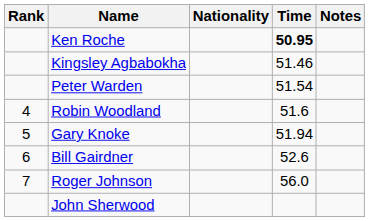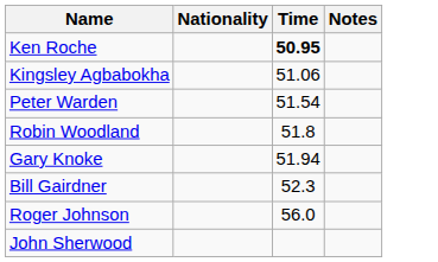 <table class="wikitable sortable" style=" text-align:center">
 <tr>
-<th scope="col">Rank</th>
 <th scope="col">Name</th>
 <th scope="col">Nationality</th>
 <th scope="col">Time</th>
 <th scope="col">Notes</th>
 </tr>
 <tr>
-<td></td>
 <td align=left><a href='#'>Ken Roche</a></td>
 <td align=left></td>
 <td><strong>50.95</strong></td>
 <td></td>
 </tr>
 <tr>
-<td></td>
 <td align=left><a href='#'>Kingsley Agbabokha</a></td>
 <td align=left></td>
-<td>51.46</td>
+<td>51.06</td>
 <td></td>
 </tr>
 <tr>
-<td></td>
 <td align=left><a href='#'>Peter Warden</a></td>
 <td align=left></td>
 <td>51.54</td>
 <td></td>
 </tr>
 <tr>
-<td>4</td>
 <td align=left><a href='#'>Robin Woodland</a></td>
 <td align=left></td>
-<td>51.6</td>
+<td>51.8</td>
 <td></td>
 </tr>
 <tr>
-<td>5</td>
 <td align=left><a href='#'>Gary Knoke</a></td>
 <td align=left></td>
 <td>51.94</td>
 <td></td>
 </tr>
 <tr>
-<td>6</td>
 <td align=left><a href='#'>Bill Gairdner</a></td>
 <td align=left></td>
-<td>52.6</td>
+<td>52.3</td>
 <td></td>
 </tr>
 <tr>
-<td>7</td>
 <td align=left><a href='#'>Roger Johnson</a></td>
 <td align=left></td>
 <td>56.0</td>
 <td></td>
 </tr>
 <tr>
-<td></td>
 <td align=left><a href='#'>John Sherwood</a></td>
 <td align=left></td>
 <td></td>
 <td></td>
 </tr>
 </table>
